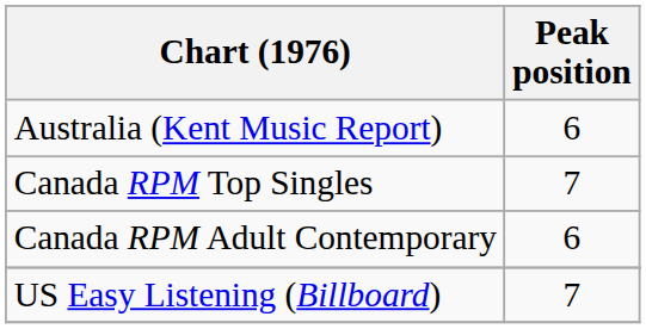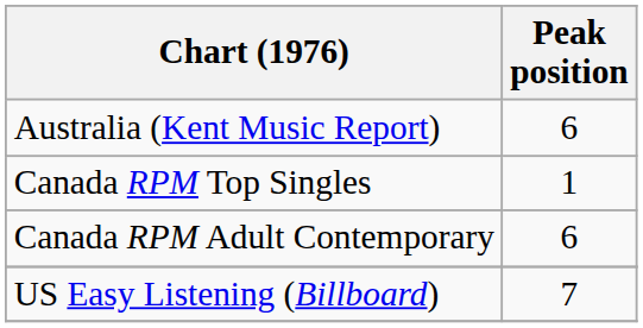 <table class="wikitable sortable">
 <tr>
 <th>Chart (1976)</th>
 <th>Peak<br>position</th>
 </tr>
 <tr>
 <td>Australia (<a href='#'>Kent Music Report</a>)</td>
 <td style="text-align:center;">6</td>
 </tr>
 <tr>
 <td>Canada <em><a href='#'>RPM</a></em> Top Singles</td>
-<td style="text-align:center;">7</td>
+<td style="text-align:center;">1</td>
 </tr>
 <tr>
 <td>Canada <em>RPM</em> Adult Contemporary</td>
 <td style="text-align:center;">6</td>
 </tr>
 <tr>
 </tr>
 <tr>
 </tr>
 <tr>
 </tr>
 <tr>
 </tr>
 <tr>
 <td>US <a href='#'>Easy Listening</a> (<em><a href='#'>Billboard</a></em>)</td>
 <td style="text-align:center;">7</td>
 </tr>
 <tr>
 </tr>
 </table>
